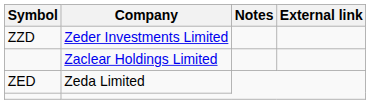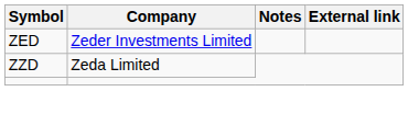 <table class="wikitable sortable">
 <tr>
 <th>Symbol</th>
 <th>Company</th>
 <th>Notes</th>
 <th>External link</th>
 </tr>
 <tr>
-<td>ZZD</td>
+<td>ZED</td>
 <td><a href='#'>Zeder Investments Limited</a></td>
 <td></td>
 <td></td>
 </tr>
 <tr>
-<td></td>
-<td><a href='#'>Zaclear Holdings Limited</a></td>
-<td></td>
-<td></td>
-</tr>
-<tr>
-<td>ZED</td>
+<td>ZZD</td>
 <td>Zeda Limited</td>
 </tr>
 <tr>
 <td></td>
 </tr>
 </table>
